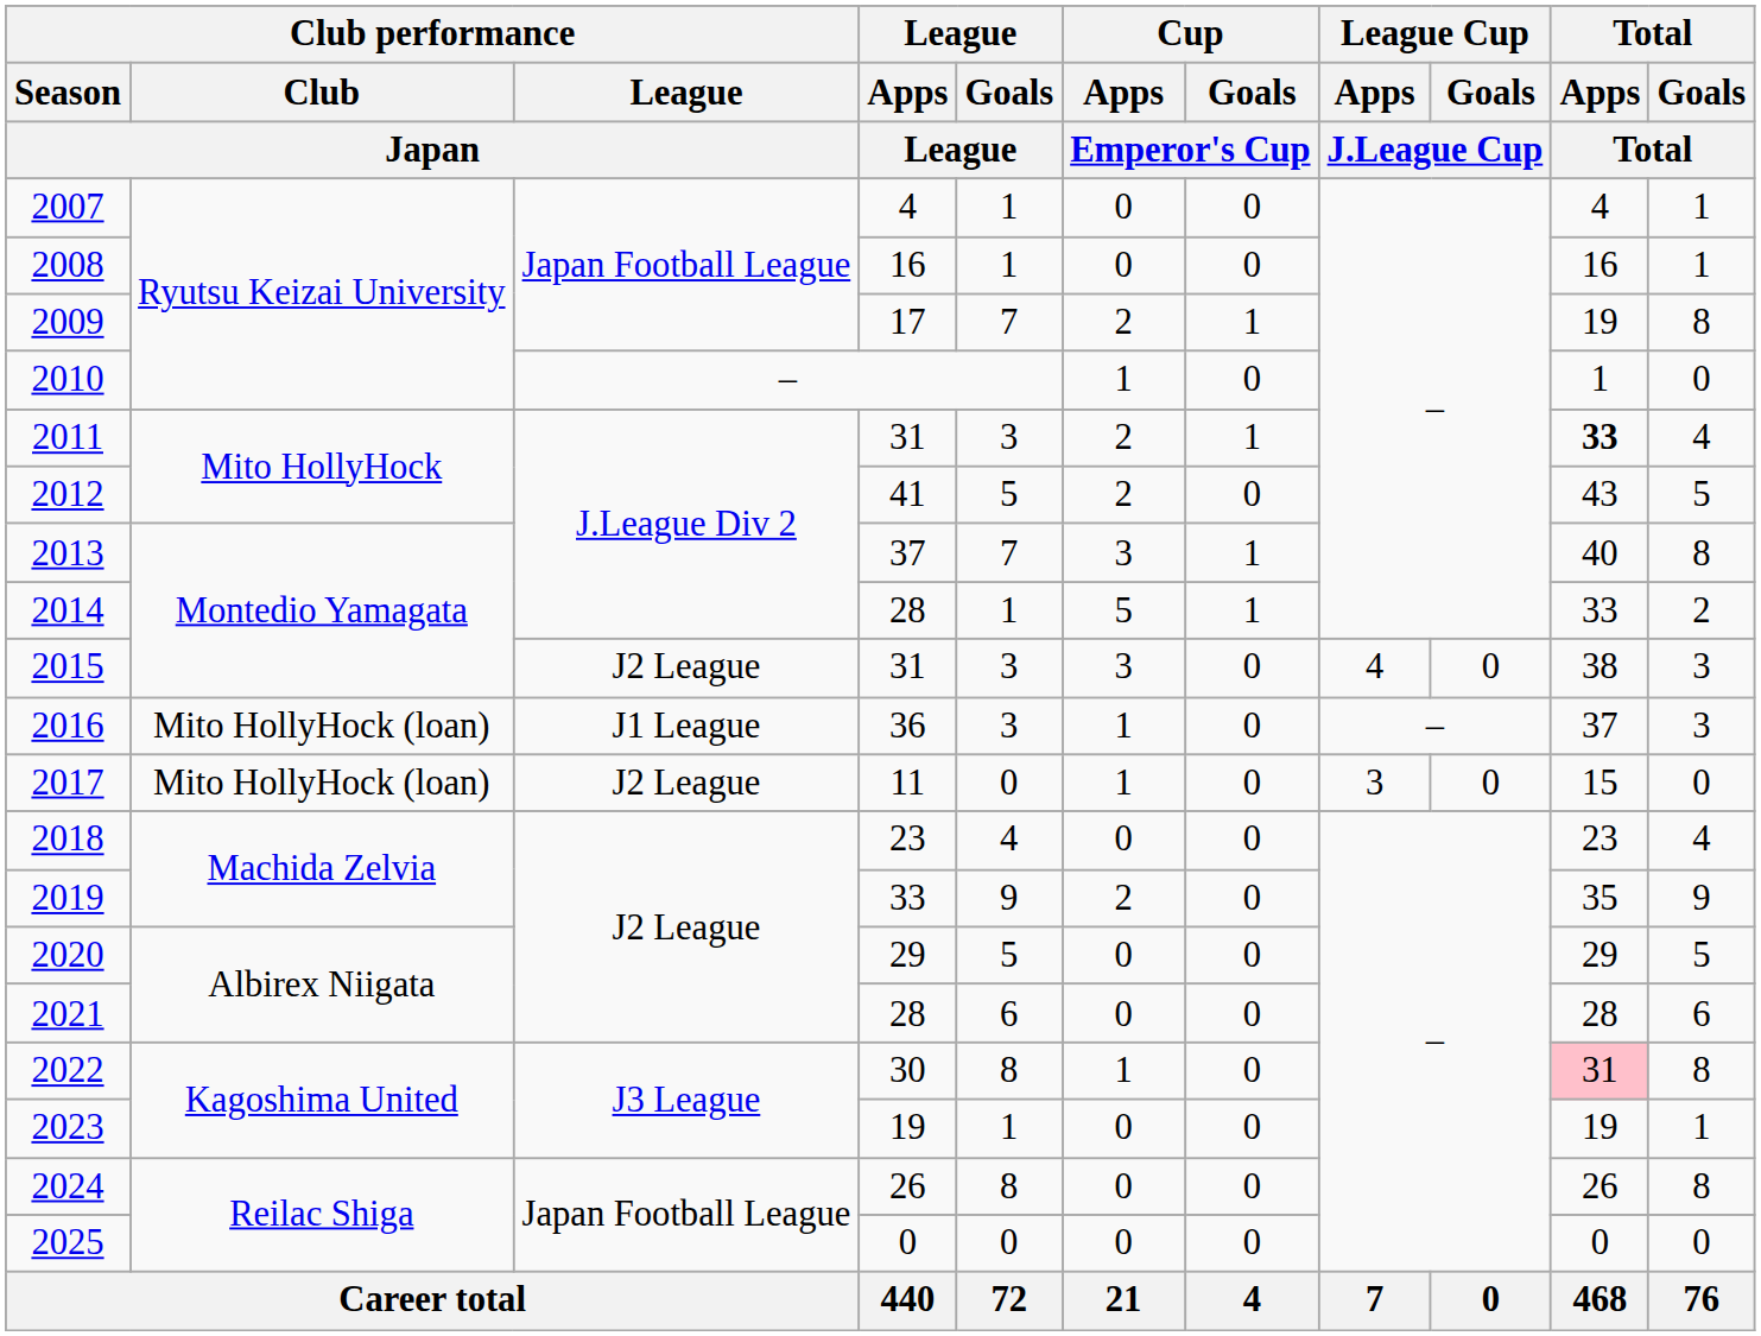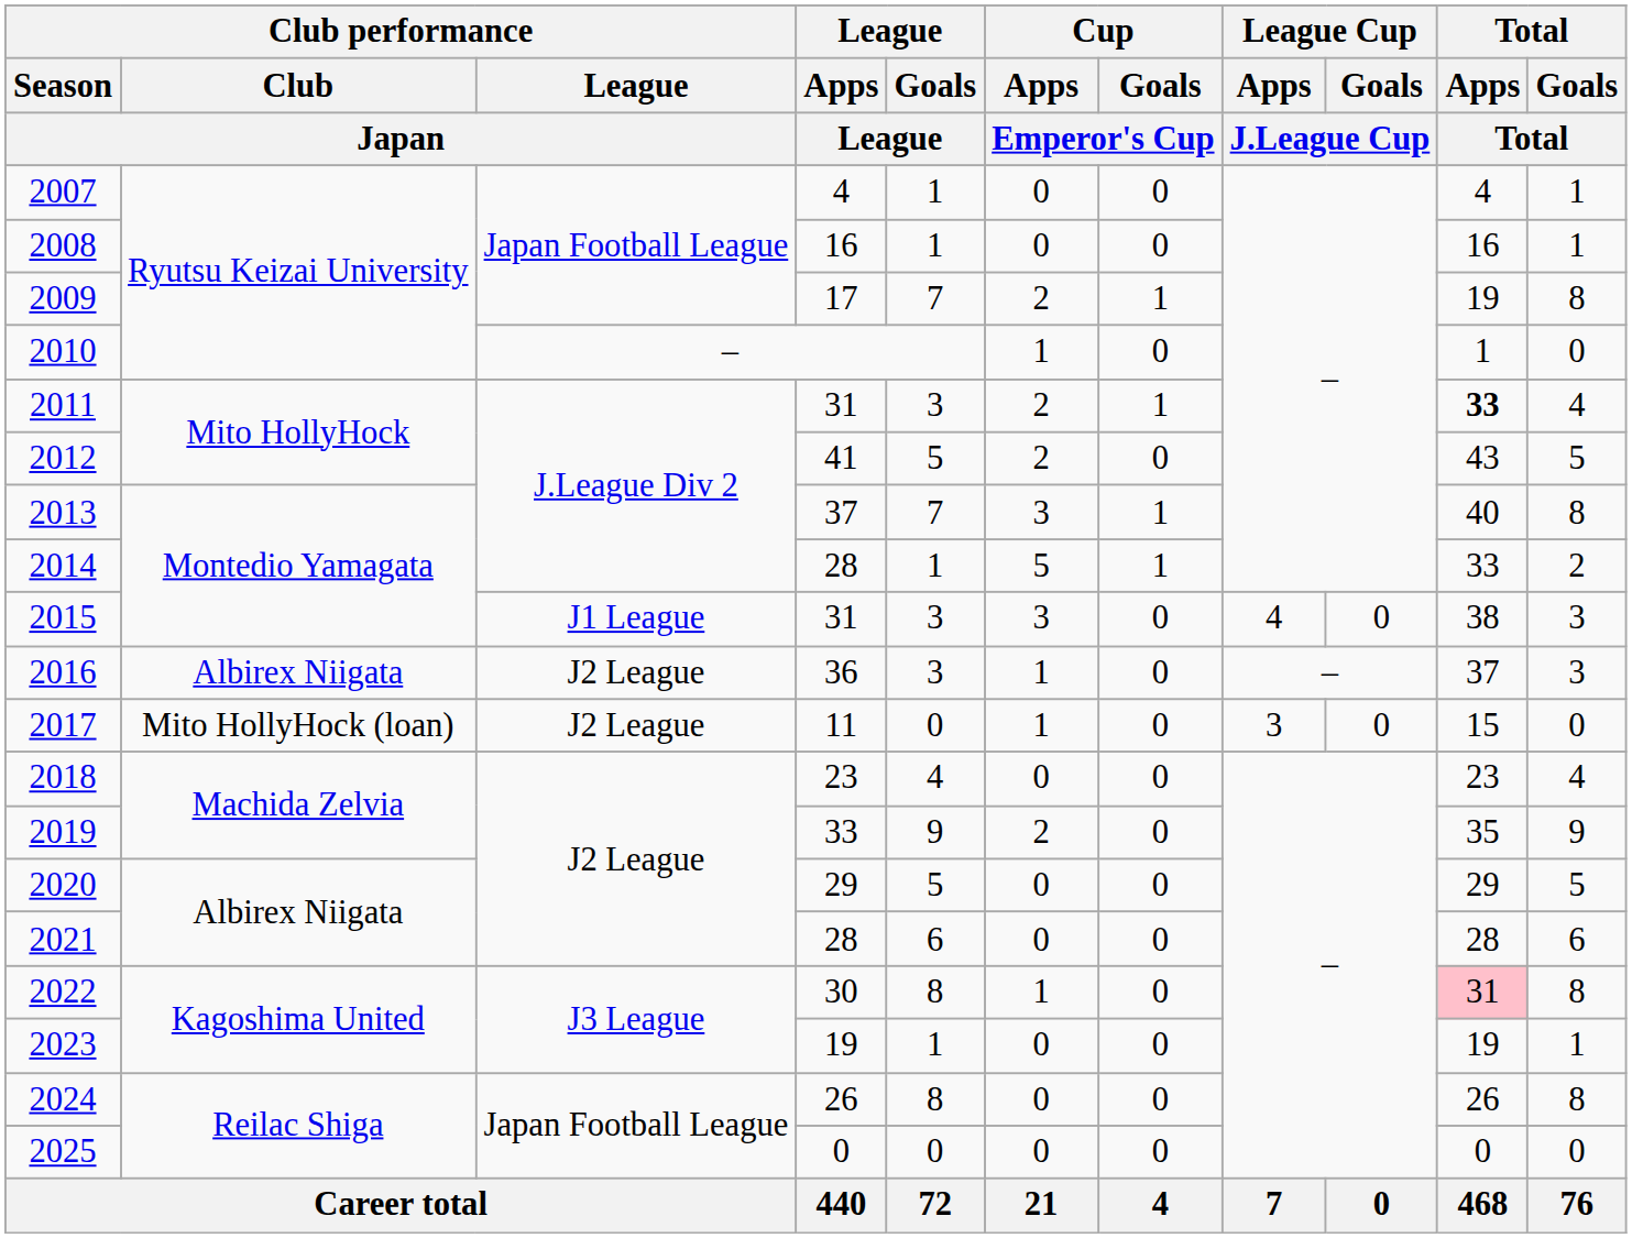 <table class="wikitable" style="text-align:center">
 <tr>
 <th colspan=3>Club performance</th>
 <th colspan=2>League</th>
 <th colspan=2>Cup</th>
 <th colspan=2>League Cup</th>
 <th colspan=2>Total</th>
 </tr>
 <tr>
 <th>Season</th>
 <th>Club</th>
 <th>League</th>
 <th>Apps</th>
 <th>Goals</th>
 <th>Apps</th>
 <th>Goals</th>
 <th>Apps</th>
 <th>Goals</th>
 <th>Apps</th>
 <th>Goals</th>
 </tr>
 <tr>
 <th colspan=3>Japan</th>
 <th colspan=2>League</th>
 <th colspan=2><a href='#'>Emperor's Cup</a></th>
 <th colspan=2><a href='#'>J.League Cup</a></th>
 <th colspan=2>Total</th>
 </tr>
 <tr>
 <td><a href='#'>2007</a></td>
 <td rowspan="4"><a href='#'>Ryutsu Keizai University</a></td>
 <td rowspan="3"><a href='#'>Japan Football League</a></td>
 <td>4</td>
 <td>1</td>
 <td>0</td>
 <td>0</td>
 <td rowspan="8" colspan="2">–</td>
 <td>4</td>
 <td>1</td>
 </tr>
 <tr>
 <td><a href='#'>2008</a></td>
 <td>16</td>
 <td>1</td>
 <td>0</td>
 <td>0</td>
 <td>16</td>
 <td>1</td>
 </tr>
 <tr>
 <td><a href='#'>2009</a></td>
 <td>17</td>
 <td>7</td>
 <td>2</td>
 <td>1</td>
 <td>19</td>
 <td>8</td>
 </tr>
 <tr>
 <td><a href='#'>2010</a></td>
 <td colspan="3">–</td>
 <td>1</td>
 <td>0</td>
 <td>1</td>
 <td>0</td>
 </tr>
 <tr>
 <td><a href='#'>2011</a></td>
 <td rowspan="2"><a href='#'>Mito HollyHock</a></td>
 <td rowspan="4"><a href='#'>J.League Div 2</a></td>
 <td>31</td>
 <td>3</td>
 <td>2</td>
 <td>1</td>
 <td><strong>33</strong></td>
 <td>4</td>
 </tr>
 <tr>
 <td><a href='#'>2012</a></td>
 <td>41</td>
 <td>5</td>
 <td>2</td>
 <td>0</td>
 <td>43</td>
 <td>5</td>
 </tr>
 <tr>
 <td><a href='#'>2013</a></td>
 <td rowspan="3"><a href='#'>Montedio Yamagata</a></td>
 <td>37</td>
 <td>7</td>
 <td>3</td>
 <td>1</td>
 <td>40</td>
 <td>8</td>
 </tr>
 <tr>
 <td><a href='#'>2014</a></td>
 <td>28</td>
 <td>1</td>
 <td>5</td>
 <td>1</td>
 <td>33</td>
 <td>2</td>
 </tr>
 <tr>
 <td><a href='#'>2015</a></td>
-<td>J2 League</td>
+<td><a href='#'>J1 League</a></td>
 <td>31</td>
 <td>3</td>
 <td>3</td>
 <td>0</td>
 <td>4</td>
 <td>0</td>
 <td>38</td>
 <td>3</td>
 </tr>
 <tr>
 <td><a href='#'>2016</a></td>
-<td>Mito HollyHock (loan)</td>
-<td>J1 League</td>
+<td><a href='#'>Albirex Niigata</a></td>
+<td>J2 League</td>
 <td>36</td>
 <td>3</td>
 <td>1</td>
 <td>0</td>
 <td colspan="2">–</td>
 <td>37</td>
 <td>3</td>
 </tr>
 <tr>
 <td><a href='#'>2017</a></td>
 <td>Mito HollyHock (loan)</td>
 <td>J2 League</td>
 <td>11</td>
 <td>0</td>
 <td>1</td>
 <td>0</td>
 <td>3</td>
 <td>0</td>
 <td>15</td>
 <td>0</td>
 </tr>
 <tr>
 <td><a href='#'>2018</a></td>
 <td rowspan="2"><a href='#'>Machida Zelvia</a></td>
 <td rowspan="4">J2 League</td>
 <td>23</td>
 <td>4</td>
 <td>0</td>
 <td>0</td>
 <td rowspan="8" colspan="2">–</td>
 <td>23</td>
 <td>4</td>
 </tr>
 <tr>
 <td><a href='#'>2019</a></td>
 <td>33</td>
 <td>9</td>
 <td>2</td>
 <td>0</td>
 <td>35</td>
 <td>9</td>
 </tr>
 <tr>
 <td><a href='#'>2020</a></td>
 <td rowspan="2">Albirex Niigata</td>
 <td>29</td>
 <td>5</td>
 <td>0</td>
 <td>0</td>
 <td>29</td>
 <td>5</td>
 </tr>
 <tr>
 <td><a href='#'>2021</a></td>
 <td>28</td>
 <td>6</td>
 <td>0</td>
 <td>0</td>
 <td>28</td>
 <td>6</td>
 </tr>
 <tr>
 <td><a href='#'>2022</a></td>
 <td rowspan=2><a href='#'>Kagoshima United</a></td>
 <td rowspan=2><a href='#'>J3 League</a></td>
 <td>30</td>
 <td>8</td>
 <td>1</td>
 <td>0</td>
 <td style="background: pink;">31</td>
 <td>8</td>
 </tr>
 <tr>
 <td><a href='#'>2023</a></td>
 <td>19</td>
 <td>1</td>
 <td>0</td>
 <td>0</td>
 <td>19</td>
 <td>1</td>
 </tr>
 <tr>
 <td><a href='#'>2024</a></td>
 <td rowspan="2"><a href='#'>Reilac Shiga</a></td>
 <td rowspan="2">Japan Football League</td>
 <td>26</td>
 <td>8</td>
 <td>0</td>
 <td>0</td>
 <td>26</td>
 <td>8</td>
 </tr>
 <tr>
 <td><a href='#'>2025</a></td>
 <td>0</td>
 <td>0</td>
 <td>0</td>
 <td>0</td>
 <td>0</td>
 <td>0</td>
 </tr>
 <tr>
 <th colspan=3>Career total</th>
 <th>440</th>
 <th>72</th>
 <th>21</th>
 <th>4</th>
 <th>7</th>
 <th>0</th>
 <th>468</th>
 <th>76</th>
 </tr>
 </table>
